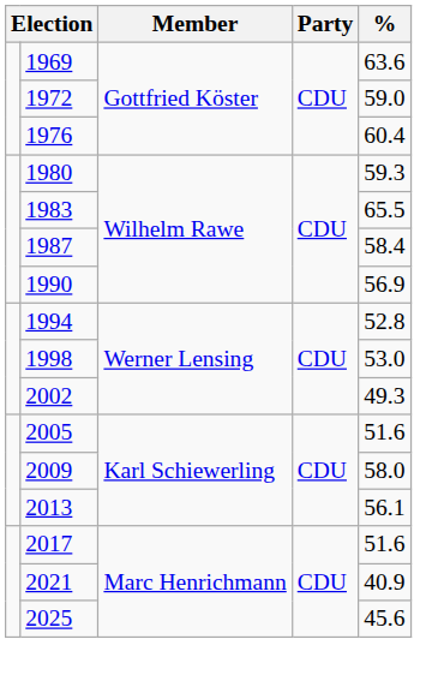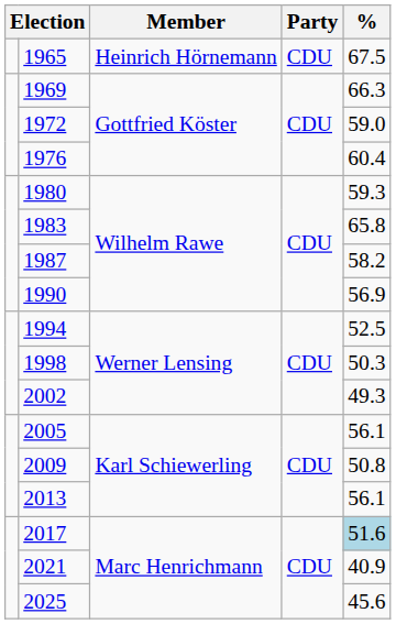 <table class=wikitable>
 <tr>
 <th colspan=2>Election</th>
 <th>Member</th>
 <th>Party</th>
 <th>%</th>
 </tr>
 <tr>
+<td bgcolor=></td>
+<td><a href='#'>1965</a></td>
+<td><a href='#'>Heinrich Hörnemann</a></td>
+<td><a href='#'>CDU</a></td>
+<td align=right>67.5</td>
+</tr>
+<tr>
 <td rowspan=3 bgcolor=></td>
 <td><a href='#'>1969</a></td>
 <td rowspan=3><a href='#'>Gottfried Köster</a></td>
 <td rowspan=3><a href='#'>CDU</a></td>
-<td align=right>63.6</td>
+<td align=right>66.3</td>
 </tr>
 <tr>
 <td><a href='#'>1972</a></td>
 <td align=right>59.0</td>
 </tr>
 <tr>
 <td><a href='#'>1976</a></td>
 <td align=right>60.4</td>
 </tr>
 <tr>
 <td rowspan=4 bgcolor=></td>
 <td><a href='#'>1980</a></td>
 <td rowspan=4><a href='#'>Wilhelm Rawe</a></td>
 <td rowspan=4><a href='#'>CDU</a></td>
 <td align=right>59.3</td>
 </tr>
 <tr>
 <td><a href='#'>1983</a></td>
-<td align=right>65.5</td>
+<td align=right>65.8</td>
 </tr>
 <tr>
 <td><a href='#'>1987</a></td>
-<td align=right>58.4</td>
+<td align=right>58.2</td>
 </tr>
 <tr>
 <td><a href='#'>1990</a></td>
 <td align=right>56.9</td>
 </tr>
 <tr>
 <td rowspan=3 bgcolor=></td>
 <td><a href='#'>1994</a></td>
 <td rowspan=3><a href='#'>Werner Lensing</a></td>
 <td rowspan=3><a href='#'>CDU</a></td>
-<td align=right>52.8</td>
+<td align=right>52.5</td>
 </tr>
 <tr>
 <td><a href='#'>1998</a></td>
-<td align=right>53.0</td>
+<td align=right>50.3</td>
 </tr>
 <tr>
 <td><a href='#'>2002</a></td>
 <td align=right>49.3</td>
 </tr>
 <tr>
 <td rowspan=3 bgcolor=></td>
 <td><a href='#'>2005</a></td>
 <td rowspan=3><a href='#'>Karl Schiewerling</a></td>
 <td rowspan=3><a href='#'>CDU</a></td>
-<td align=right>51.6</td>
+<td align=right>56.1</td>
 </tr>
 <tr>
 <td><a href='#'>2009</a></td>
-<td align=right>58.0</td>
+<td align=right>50.8</td>
 </tr>
 <tr>
 <td><a href='#'>2013</a></td>
 <td align=right>56.1</td>
 </tr>
 <tr>
 <td rowspan=3 bgcolor=></td>
 <td><a href='#'>2017</a></td>
 <td rowspan=3><a href='#'>Marc Henrichmann</a></td>
 <td rowspan=3><a href='#'>CDU</a></td>
-<td align=right>51.6</td>
+<td align=right style="background: lightblue;">51.6</td>
 </tr>
 <tr>
 <td><a href='#'>2021</a></td>
 <td align=right>40.9</td>
 </tr>
 <tr>
 <td><a href='#'>2025</a></td>
 <td align=right>45.6</td>
 </tr>
 </table>
